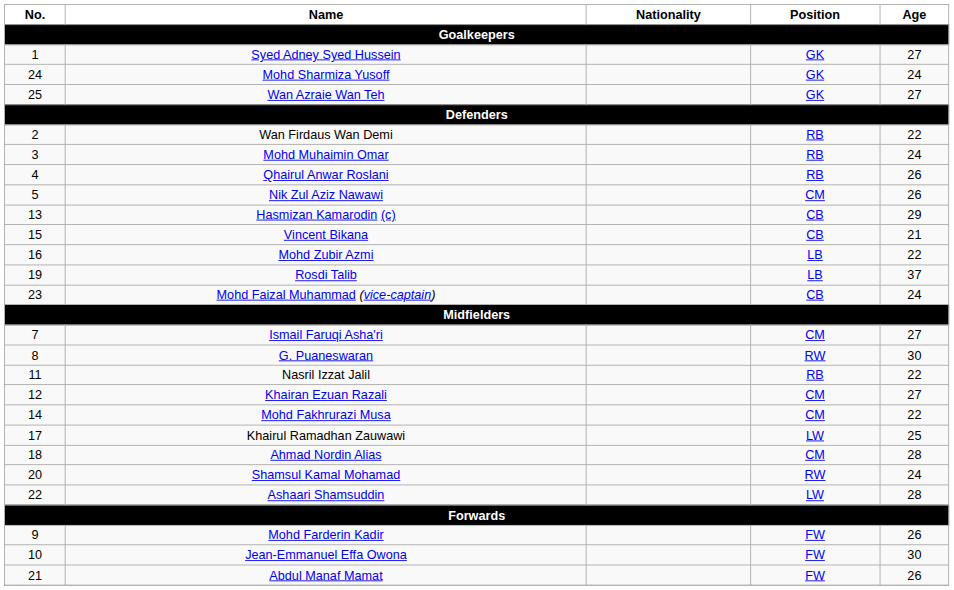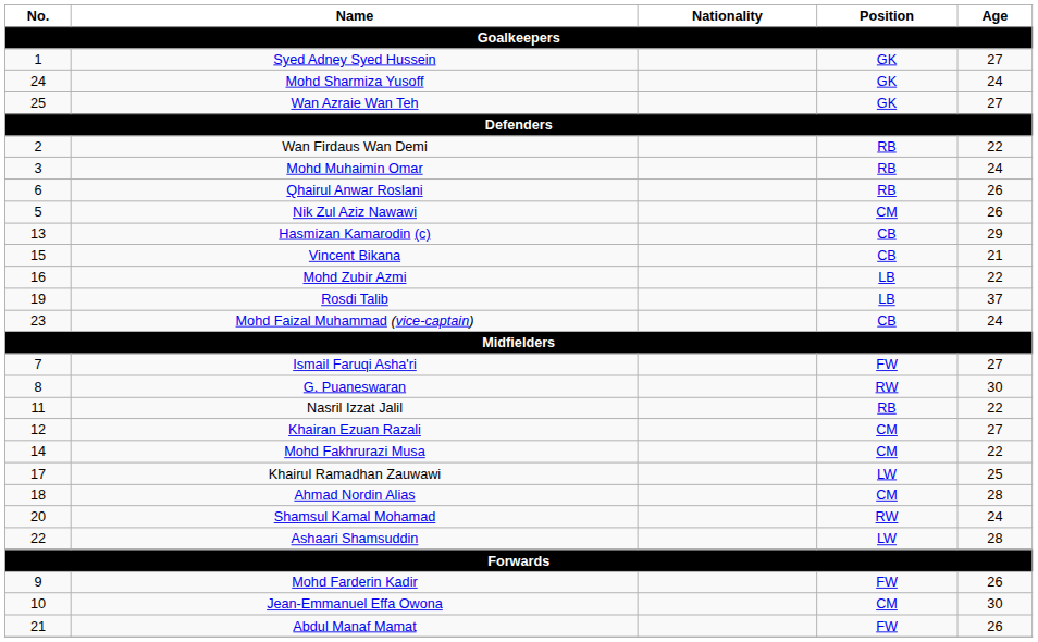 <table class="wikitable"  style="text-align:center; font-size:90%; width:85%;">
 <tr>
 <th style="background:white; color:black; text-align:center;">No.</th>
 <th style="background:white; color:black; text-align:center;">Name</th>
 <th style="background:white; color:black; text-align:center;">Nationality</th>
 <th style="background:white; color:black; text-align:center;">Position</th>
 <th style="background:white; color:black; text-align:center;">Age</th>
 </tr>
 <tr>
 <th colspan="11"  style="background:black; color:white; text-align:center;">Goalkeepers</th>
 </tr>
 <tr>
 <td>1</td>
 <td><a href='#'>Syed Adney Syed Hussein</a></td>
 <td></td>
 <td><a href='#'>GK</a></td>
 <td>27</td>
 </tr>
 <tr>
 <td>24</td>
 <td><a href='#'>Mohd Sharmiza Yusoff</a></td>
 <td></td>
 <td><a href='#'>GK</a></td>
 <td>24</td>
 </tr>
 <tr>
 <td>25</td>
 <td><a href='#'>Wan Azraie Wan Teh</a></td>
 <td></td>
 <td><a href='#'>GK</a></td>
 <td>27</td>
 </tr>
 <tr>
 <th colspan="11"  style="background:black; color:white; text-align:center;">Defenders</th>
 </tr>
 <tr>
 <td>2</td>
 <td>Wan Firdaus Wan Demi</td>
 <td></td>
 <td><a href='#'>RB</a></td>
 <td>22</td>
 </tr>
 <tr>
 <td>3</td>
 <td><a href='#'>Mohd Muhaimin Omar</a></td>
 <td></td>
 <td><a href='#'>RB</a></td>
 <td>24</td>
 </tr>
 <tr>
-<td>4</td>
+<td>6</td>
 <td><a href='#'>Qhairul Anwar Roslani</a></td>
 <td></td>
 <td><a href='#'>RB</a></td>
 <td>26</td>
 </tr>
 <tr>
 <td>5</td>
 <td><a href='#'>Nik Zul Aziz Nawawi</a></td>
 <td></td>
 <td><a href='#'>CM</a></td>
 <td>26</td>
 </tr>
 <tr>
 <td>13</td>
 <td><a href='#'>Hasmizan Kamarodin</a> <a href='#'>(c)</a></td>
 <td></td>
 <td><a href='#'>CB</a></td>
 <td>29</td>
 </tr>
 <tr>
 <td>15</td>
 <td><a href='#'>Vincent Bikana</a></td>
 <td></td>
 <td><a href='#'>CB</a></td>
 <td>21</td>
 </tr>
 <tr>
 <td>16</td>
 <td><a href='#'>Mohd Zubir Azmi</a></td>
 <td></td>
 <td><a href='#'>LB</a></td>
 <td>22</td>
 </tr>
 <tr>
 <td>19</td>
 <td><a href='#'>Rosdi Talib</a></td>
 <td></td>
 <td><a href='#'>LB</a></td>
 <td>37</td>
 </tr>
 <tr>
 <td>23</td>
 <td><a href='#'>Mohd Faizal Muhammad</a> <em>(<a href='#'>vice-captain</a>)</em></td>
 <td></td>
 <td><a href='#'>CB</a></td>
 <td>24</td>
 </tr>
 <tr>
 <th colspan="11"  style="background:black; color:white; text-align:center;">Midfielders</th>
 </tr>
 <tr>
 <td>7</td>
 <td><a href='#'>Ismail Faruqi Asha'ri</a></td>
 <td></td>
-<td><a href='#'>CM</a></td>
+<td><a href='#'>FW</a></td>
 <td>27</td>
 </tr>
 <tr>
 <td>8</td>
 <td><a href='#'>G. Puaneswaran</a></td>
 <td></td>
 <td><a href='#'>RW</a></td>
 <td>30</td>
 </tr>
 <tr>
 <td>11</td>
 <td>Nasril Izzat Jalil</td>
 <td></td>
 <td><a href='#'>RB</a></td>
 <td>22</td>
 </tr>
 <tr>
 <td>12</td>
 <td><a href='#'>Khairan Ezuan Razali</a></td>
 <td></td>
 <td><a href='#'>CM</a></td>
 <td>27</td>
 </tr>
 <tr>
 <td>14</td>
 <td><a href='#'>Mohd Fakhrurazi Musa</a></td>
 <td></td>
 <td><a href='#'>CM</a></td>
 <td>22</td>
 </tr>
 <tr>
 <td>17</td>
 <td>Khairul Ramadhan Zauwawi</td>
 <td></td>
 <td><a href='#'>LW</a></td>
 <td>25</td>
 </tr>
 <tr>
 <td>18</td>
 <td><a href='#'>Ahmad Nordin Alias</a></td>
 <td></td>
 <td><a href='#'>CM</a></td>
 <td>28</td>
 </tr>
 <tr>
 <td>20</td>
 <td><a href='#'>Shamsul Kamal Mohamad</a></td>
 <td></td>
 <td><a href='#'>RW</a></td>
 <td>24</td>
 </tr>
 <tr>
 <td>22</td>
 <td><a href='#'>Ashaari Shamsuddin</a></td>
 <td></td>
 <td><a href='#'>LW</a></td>
 <td>28</td>
 </tr>
 <tr>
 <th colspan="11"  style="background:black; color:white; text-align:center;">Forwards</th>
 </tr>
 <tr>
 <td>9</td>
 <td><a href='#'>Mohd Farderin Kadir</a></td>
 <td></td>
 <td><a href='#'>FW</a></td>
 <td>26</td>
 </tr>
 <tr>
 <td>10</td>
 <td><a href='#'>Jean-Emmanuel Effa Owona</a></td>
 <td></td>
-<td><a href='#'>FW</a></td>
+<td><a href='#'>CM</a></td>
 <td>30</td>
 </tr>
 <tr>
 <td>21</td>
 <td><a href='#'>Abdul Manaf Mamat</a></td>
 <td></td>
 <td><a href='#'>FW</a></td>
 <td>26</td>
 </tr>
 <tr>
 </tr>
 </table>
